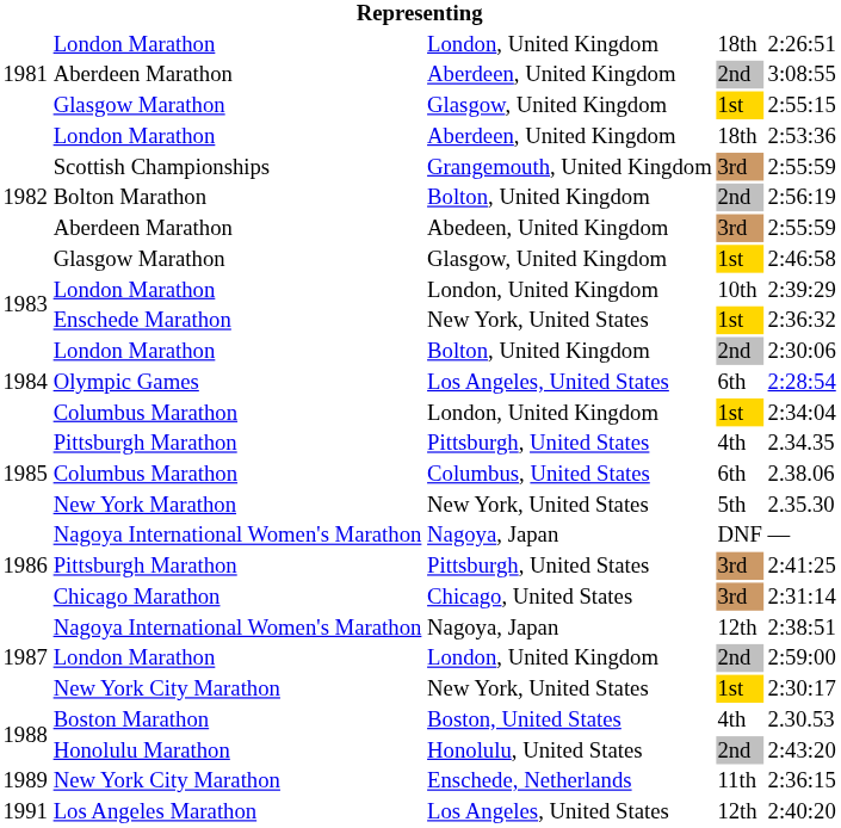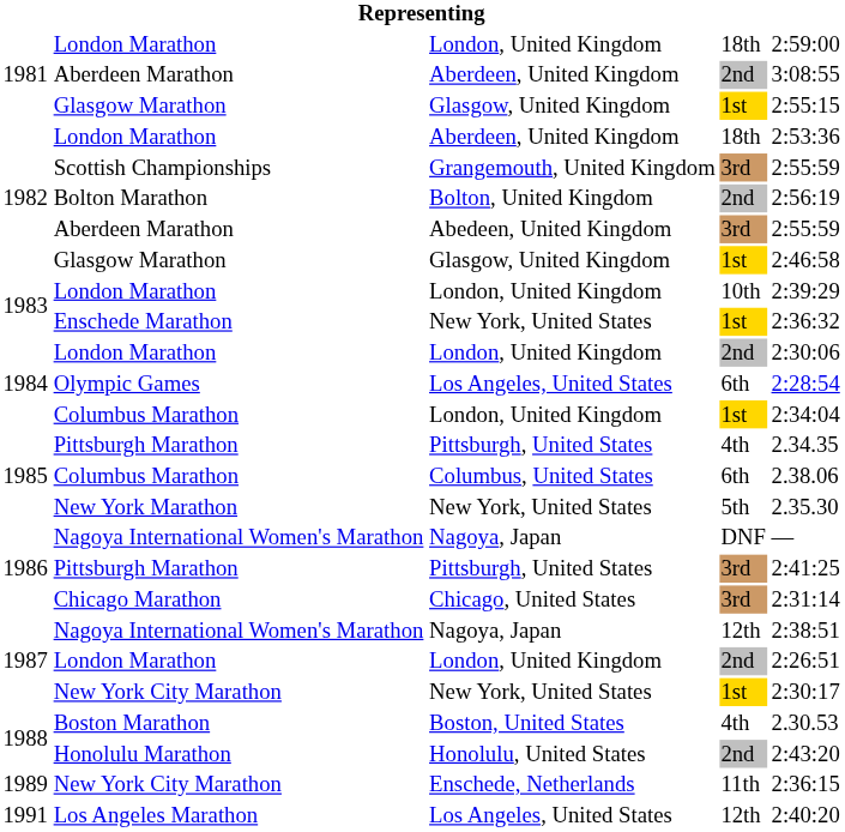 <table>
 <tr>
 <th colspan="5">Representing </th>
 </tr>
 <tr>
 <td rowspan=3>1981</td>
 <td><a href='#'>London Marathon</a></td>
 <td><a href='#'>London</a>, United Kingdom</td>
 <td>18th</td>
-<td>2:26:51</td>
+<td>2:59:00</td>
 </tr>
 <tr>
 <td>Aberdeen Marathon</td>
 <td><a href='#'>Aberdeen</a>, United Kingdom</td>
 <td bgcolor=silver>2nd</td>
 <td>3:08:55</td>
 </tr>
 <tr>
 <td><a href='#'>Glasgow Marathon</a></td>
 <td><a href='#'>Glasgow</a>, United Kingdom</td>
 <td bgcolor=gold>1st</td>
 <td>2:55:15</td>
 </tr>
 <tr>
 <td rowspan=5>1982</td>
 <td><a href='#'>London Marathon</a></td>
 <td><a href='#'>Aberdeen</a>, United Kingdom</td>
 <td>18th</td>
 <td>2:53:36</td>
 </tr>
 <tr>
 <td>Scottish Championships</td>
 <td><a href='#'>Grangemouth</a>, United Kingdom</td>
 <td bgcolor=cc9966>3rd</td>
 <td>2:55:59</td>
 </tr>
 <tr>
 <td>Bolton Marathon</td>
 <td><a href='#'>Bolton</a>, United Kingdom</td>
 <td bgcolor=silver>2nd</td>
 <td>2:56:19</td>
 </tr>
 <tr>
 <td>Aberdeen Marathon</td>
 <td>Abedeen, United Kingdom</td>
 <td bgcolor=cc9966>3rd</td>
 <td>2:55:59</td>
 </tr>
 <tr>
 <td>Glasgow Marathon</td>
 <td>Glasgow, United Kingdom</td>
 <td bgcolor=gold>1st</td>
 <td>2:46:58</td>
 </tr>
 <tr>
 <td rowspan=2>1983</td>
 <td><a href='#'>London Marathon</a></td>
 <td>London, United Kingdom</td>
 <td>10th</td>
 <td>2:39:29</td>
 </tr>
 <tr>
 <td><a href='#'>Enschede Marathon</a></td>
 <td>New York, United States</td>
 <td bgcolor="gold">1st</td>
 <td>2:36:32</td>
 </tr>
 <tr>
 <td rowspan=3>1984</td>
 <td><a href='#'>London Marathon</a></td>
-<td><a href='#'>Bolton</a>, United Kingdom</td>
+<td><a href='#'>London</a>, United Kingdom</td>
 <td bgcolor="silver">2nd</td>
 <td>2:30:06</td>
 </tr>
 <tr>
 <td><a href='#'>Olympic Games</a></td>
 <td><a href='#'>Los Angeles, United States</a></td>
 <td>6th</td>
 <td><a href='#'>2:28:54</a></td>
 </tr>
 <tr>
 <td><a href='#'>Columbus Marathon</a></td>
 <td>London, United Kingdom</td>
 <td bgcolor=gold>1st</td>
 <td>2:34:04</td>
 </tr>
 <tr>
 <td rowspan=3>1985</td>
 <td><a href='#'>Pittsburgh Marathon</a></td>
 <td><a href='#'>Pittsburgh</a>, <a href='#'>United States</a></td>
 <td>4th</td>
 <td>2.34.35</td>
 </tr>
 <tr>
 <td><a href='#'>Columbus Marathon</a></td>
 <td><a href='#'>Columbus</a>, <a href='#'>United States</a></td>
 <td>6th</td>
 <td>2.38.06</td>
 </tr>
 <tr>
 <td><a href='#'>New York Marathon</a></td>
 <td>New York, United States</td>
 <td>5th</td>
 <td>2.35.30</td>
 </tr>
 <tr>
 <td rowspan=3>1986</td>
 <td><a href='#'>Nagoya International Women's Marathon</a></td>
 <td><a href='#'>Nagoya</a>, Japan</td>
 <td>DNF</td>
 <td>—</td>
 </tr>
 <tr>
 <td><a href='#'>Pittsburgh Marathon</a></td>
 <td><a href='#'>Pittsburgh</a>, United States</td>
 <td bgcolor=cc9966>3rd</td>
 <td>2:41:25</td>
 </tr>
 <tr>
 <td><a href='#'>Chicago Marathon</a></td>
 <td><a href='#'>Chicago</a>, United States</td>
 <td bgcolor=cc9966>3rd</td>
 <td>2:31:14</td>
 </tr>
 <tr>
 <td rowspan=3>1987</td>
 <td><a href='#'>Nagoya International Women's Marathon</a></td>
 <td>Nagoya, Japan</td>
 <td>12th</td>
 <td>2:38:51</td>
 </tr>
 <tr>
 <td><a href='#'>London Marathon</a></td>
 <td><a href='#'>London</a>, United Kingdom</td>
 <td bgcolor="silver">2nd</td>
-<td>2:59:00</td>
+<td>2:26:51</td>
 </tr>
 <tr>
 <td><a href='#'>New York City Marathon</a></td>
 <td>New York, United States</td>
 <td bgcolor="gold">1st</td>
 <td>2:30:17</td>
 </tr>
 <tr>
 <td rowspan=2>1988</td>
 <td><a href='#'>Boston Marathon</a></td>
 <td><a href='#'>Boston, United States</a></td>
 <td>4th</td>
 <td>2.30.53</td>
 </tr>
 <tr>
 <td><a href='#'>Honolulu Marathon</a></td>
 <td><a href='#'>Honolulu</a>, United States</td>
 <td bgcolor=silver>2nd</td>
 <td>2:43:20</td>
 </tr>
 <tr>
 <td>1989</td>
 <td><a href='#'>New York City Marathon</a></td>
 <td><a href='#'>Enschede, Netherlands</a></td>
 <td>11th</td>
 <td>2:36:15</td>
 </tr>
 <tr>
 <td>1991</td>
 <td><a href='#'>Los Angeles Marathon</a></td>
 <td><a href='#'>Los Angeles</a>, United States</td>
 <td>12th</td>
 <td>2:40:20</td>
 </tr>
 </table>
